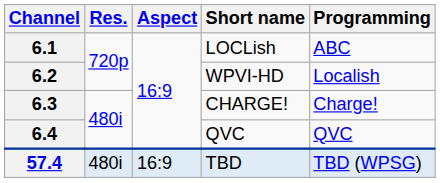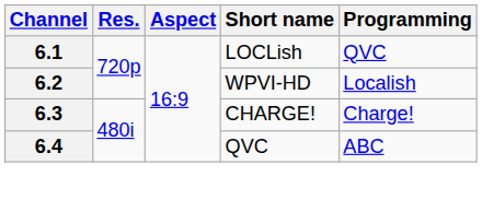 <table class="wikitable">
 <tr>
 <th scope = "col"><a href='#'>Channel</a></th>
 <th scope = "col"><a href='#'>Res.</a></th>
 <th scope = "col"><a href='#'>Aspect</a></th>
 <th scope = "col">Short name</th>
 <th scope = "col">Programming</th>
 </tr>
 <tr>
 <th scope = "row">6.1</th>
 <td rowspan=2><a href='#'>720p</a></td>
 <td rowspan=4><a href='#'>16:9</a></td>
 <td>LOCLish</td>
-<td><a href='#'>ABC</a></td>
+<td><a href='#'>QVC</a></td>
 </tr>
 <tr>
 <th scope = "row">6.2</th>
 <td>WPVI-HD</td>
 <td><a href='#'>Localish</a></td>
 </tr>
 <tr>
 <th scope = "row">6.3</th>
 <td rowspan=2><a href='#'>480i</a></td>
 <td>CHARGE!</td>
 <td><a href='#'>Charge!</a></td>
 </tr>
 <tr>
 <th scope = "row">6.4</th>
 <td>QVC</td>
-<td><a href='#'>QVC</a></td>
-</tr>
-<tr style="background-color:#DFEBF6; border-top: 2px solid #003399;">
-<th scope="row"><a href='#'>57.4</a></th>
-<td>480i</td>
-<td>16:9</td>
-<td>TBD</td>
-<td><a href='#'>TBD</a> (<a href='#'>WPSG</a>)</td>
+<td><a href='#'>ABC</a></td>
 </tr>
 </table>
